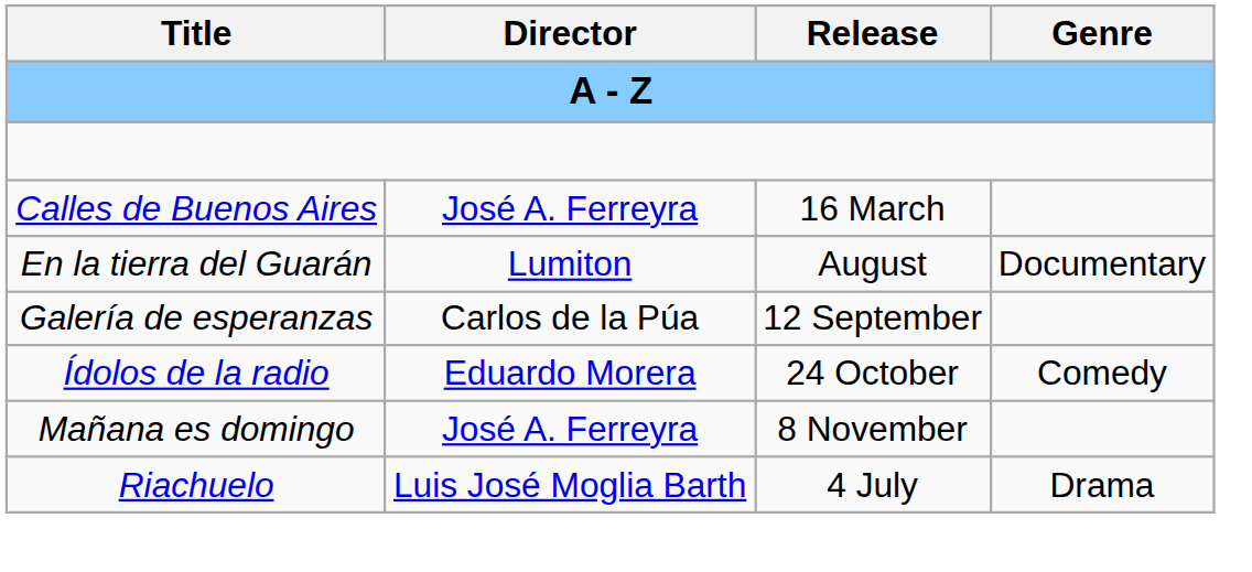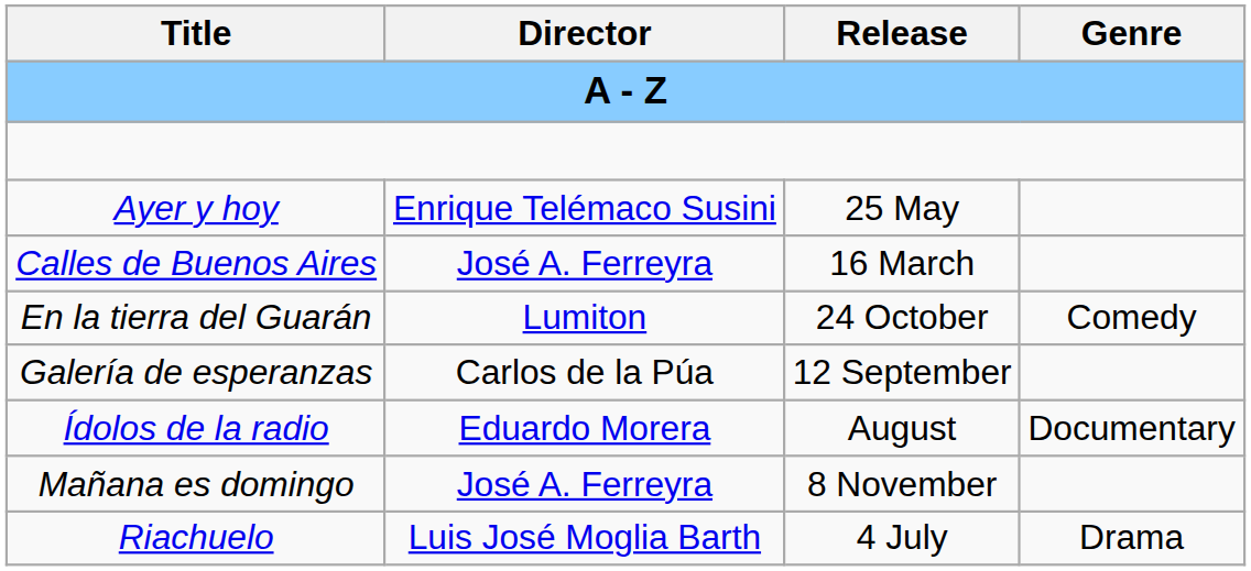 <table class="wikitable" style="margin:1em 0 1em 1em; text-align: center; font-size: 90%;">
 <tr>
 <th scope="col">Title</th>
 <th scope="col">Director</th>
 <th scope="col">Release</th>
 <th scope="col">Genre</th>
 </tr>
 <tr>
 <th colspan="4" style="background-color:#88ccff; font-size:110%;"><strong>A  -  Z</strong></th>
 </tr>
 <tr style="height:24px">
 </tr>
 <tr>
+<td><em><a href='#'>Ayer y hoy</a></em></td>
+<td><a href='#'>Enrique Telémaco Susini</a></td>
+<td>25 May</td>
+<td></td>
+</tr>
+<tr>
 <td><em><a href='#'>Calles de Buenos Aires</a></em></td>
 <td><a href='#'>José A. Ferreyra</a></td>
 <td>16 March</td>
 <td></td>
 </tr>
 <tr>
 <td><em>En la tierra del Guarán</em></td>
 <td><a href='#'>Lumiton</a></td>
-<td>August</td>
-<td>Documentary</td>
+<td>24 October</td>
+<td>Comedy</td>
 </tr>
 <tr>
 <td><em>Galería de esperanzas</em></td>
 <td>Carlos de la Púa</td>
 <td>12 September</td>
 <td></td>
 </tr>
 <tr>
 <td><em><a href='#'>Ídolos de la radio</a></em></td>
 <td><a href='#'>Eduardo Morera</a></td>
-<td>24 October</td>
-<td>Comedy</td>
+<td>August</td>
+<td>Documentary</td>
 </tr>
 <tr>
 <td><em>Mañana es domingo</em></td>
 <td><a href='#'>José A. Ferreyra</a></td>
 <td>8 November</td>
 <td></td>
 </tr>
 <tr>
 <td><a href='#'><em>Riachuelo</em></a></td>
 <td><a href='#'>Luis José Moglia Barth</a></td>
 <td>4 July</td>
 <td>Drama</td>
 </tr>
 </table>
